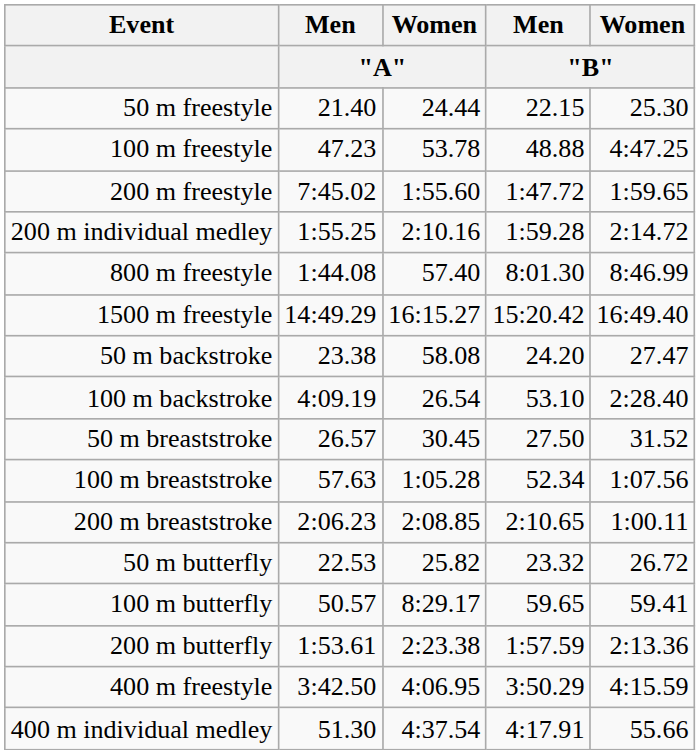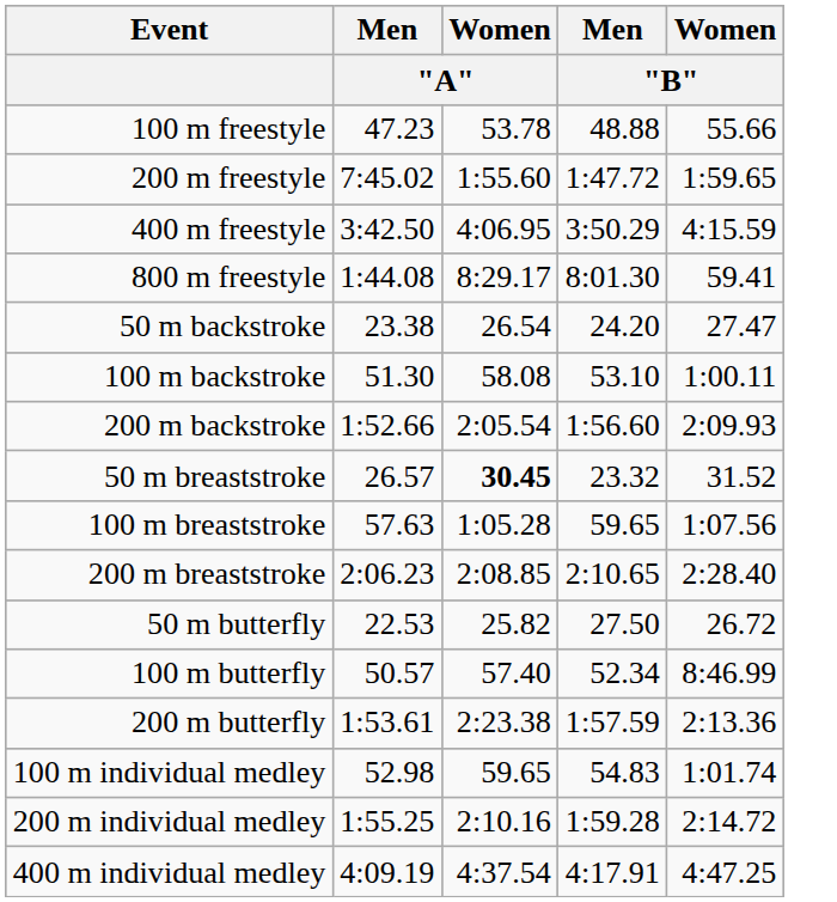 <table class="wikitable" style="text-align:right">
 <tr>
 <th>Event</th>
 <th>Men</th>
 <th>Women</th>
 <th>Men</th>
 <th>Women</th>
 </tr>
 <tr>
 <th></th>
 <th colspan="2" style="text-align:center;">"A"</th>
 <th colspan="2" style="text-align:center;">"B"</th>
 </tr>
 <tr>
-<td>50 m freestyle</td>
-<td>21.40</td>
-<td>24.44</td>
-<td>22.15</td>
-<td>25.30</td>
-</tr>
-<tr>
 <td>100 m freestyle</td>
 <td>47.23</td>
 <td>53.78</td>
 <td>48.88</td>
-<td>4:47.25</td>
+<td>55.66</td>
 </tr>
 <tr>
 <td>200 m freestyle</td>
 <td>7:45.02</td>
 <td>1:55.60</td>
 <td>1:47.72</td>
 <td>1:59.65</td>
 </tr>
 <tr>
-<td>200 m individual medley</td>
-<td>1:55.25</td>
-<td>2:10.16</td>
-<td>1:59.28</td>
-<td>2:14.72</td>
+<td>400 m freestyle</td>
+<td>3:42.50</td>
+<td>4:06.95</td>
+<td>3:50.29</td>
+<td>4:15.59</td>
 </tr>
 <tr>
 <td>800 m freestyle</td>
 <td>1:44.08</td>
-<td>57.40</td>
+<td>8:29.17</td>
 <td>8:01.30</td>
-<td>8:46.99</td>
-</tr>
-<tr>
-<td>1500 m freestyle</td>
-<td>14:49.29</td>
-<td>16:15.27</td>
-<td>15:20.42</td>
-<td>16:49.40</td>
+<td>59.41</td>
 </tr>
 <tr>
 <td>50 m backstroke</td>
 <td>23.38</td>
-<td>58.08</td>
+<td>26.54</td>
 <td>24.20</td>
 <td>27.47</td>
 </tr>
 <tr>
 <td>100 m backstroke</td>
-<td>4:09.19</td>
-<td>26.54</td>
+<td>51.30</td>
+<td>58.08</td>
 <td>53.10</td>
-<td>2:28.40</td>
+<td>1:00.11</td>
+</tr>
+<tr>
+<td>200 m backstroke</td>
+<td>1:52.66</td>
+<td>2:05.54</td>
+<td>1:56.60</td>
+<td>2:09.93</td>
 </tr>
 <tr>
 <td>50 m breaststroke</td>
 <td>26.57</td>
-<td>30.45</td>
-<td>27.50</td>
+<td><strong>30.45</strong></td>
+<td>23.32</td>
 <td>31.52</td>
 </tr>
 <tr>
 <td>100 m breaststroke</td>
 <td>57.63</td>
 <td>1:05.28</td>
-<td>52.34</td>
+<td>59.65</td>
 <td>1:07.56</td>
 </tr>
 <tr>
 <td>200 m breaststroke</td>
 <td>2:06.23</td>
 <td>2:08.85</td>
 <td>2:10.65</td>
-<td>1:00.11</td>
+<td>2:28.40</td>
 </tr>
 <tr>
 <td>50 m butterfly</td>
 <td>22.53</td>
 <td>25.82</td>
-<td>23.32</td>
+<td>27.50</td>
 <td>26.72</td>
 </tr>
 <tr>
 <td>100 m butterfly</td>
 <td>50.57</td>
-<td>8:29.17</td>
-<td>59.65</td>
-<td>59.41</td>
+<td>57.40</td>
+<td>52.34</td>
+<td>8:46.99</td>
 </tr>
 <tr>
 <td>200 m butterfly</td>
 <td>1:53.61</td>
 <td>2:23.38</td>
 <td>1:57.59</td>
 <td>2:13.36</td>
 </tr>
 <tr>
-<td>400 m freestyle</td>
-<td>3:42.50</td>
-<td>4:06.95</td>
-<td>3:50.29</td>
-<td>4:15.59</td>
+<td>100 m individual medley</td>
+<td>52.98</td>
+<td>59.65</td>
+<td>54.83</td>
+<td>1:01.74</td>
+</tr>
+<tr>
+<td>200 m individual medley</td>
+<td>1:55.25</td>
+<td>2:10.16</td>
+<td>1:59.28</td>
+<td>2:14.72</td>
 </tr>
 <tr>
 <td>400 m individual medley</td>
-<td>51.30</td>
+<td>4:09.19</td>
 <td>4:37.54</td>
 <td>4:17.91</td>
-<td>55.66</td>
+<td>4:47.25</td>
 </tr>
 </table>
